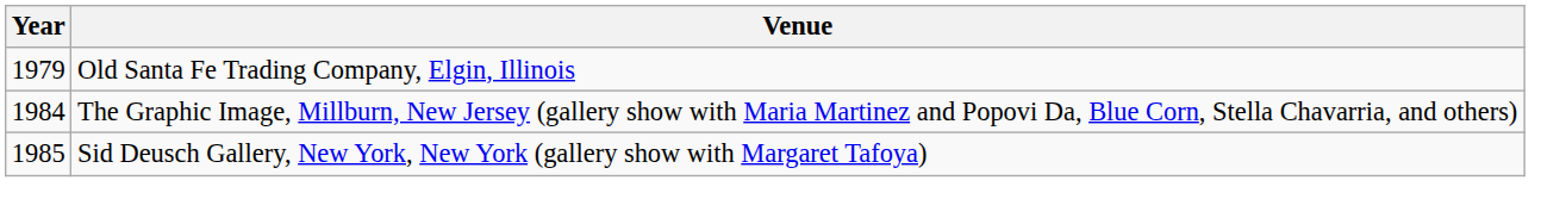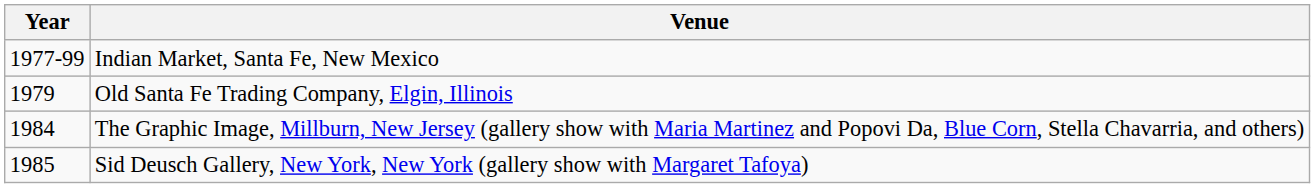 <table class = "wikitable">
 <tr>
 <th>Year</th>
 <th>Venue</th>
+</tr>
+<tr>
+<td>1977-99</td>
+<td>Indian Market, Santa Fe, New Mexico</td>
 </tr>
 <tr>
 <td>1979</td>
 <td>Old Santa Fe Trading Company, <a href='#'>Elgin, Illinois</a></td>
 </tr>
 <tr>
 <td>1984</td>
 <td>The Graphic Image, <a href='#'>Millburn, New Jersey</a> (gallery show with <a href='#'>Maria Martinez</a> and Popovi Da, <a href='#'>Blue Corn</a>, Stella Chavarria, and others)</td>
 </tr>
 <tr>
 <td>1985</td>
 <td>Sid Deusch Gallery, <a href='#'>New York</a>, <a href='#'>New York</a> (gallery show with <a href='#'>Margaret Tafoya</a>)</td>
 </tr>
 </table>
